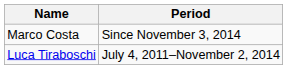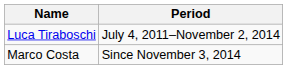 <table class="wikitable">
 <tr>
 <th>Name</th>
 <th>Period</th>
 </tr>
 <tr>
+<td><a href='#'>Luca Tiraboschi</a></td>
+<td>July 4, 2011–November 2, 2014</td>
+</tr>
+<tr>
 <td>Marco Costa</td>
 <td>Since November 3, 2014</td>
 </tr>
-<tr>
-<td><a href='#'>Luca Tiraboschi</a></td>
-<td>July 4, 2011–November 2, 2014</td>
-</tr>
 </table>
